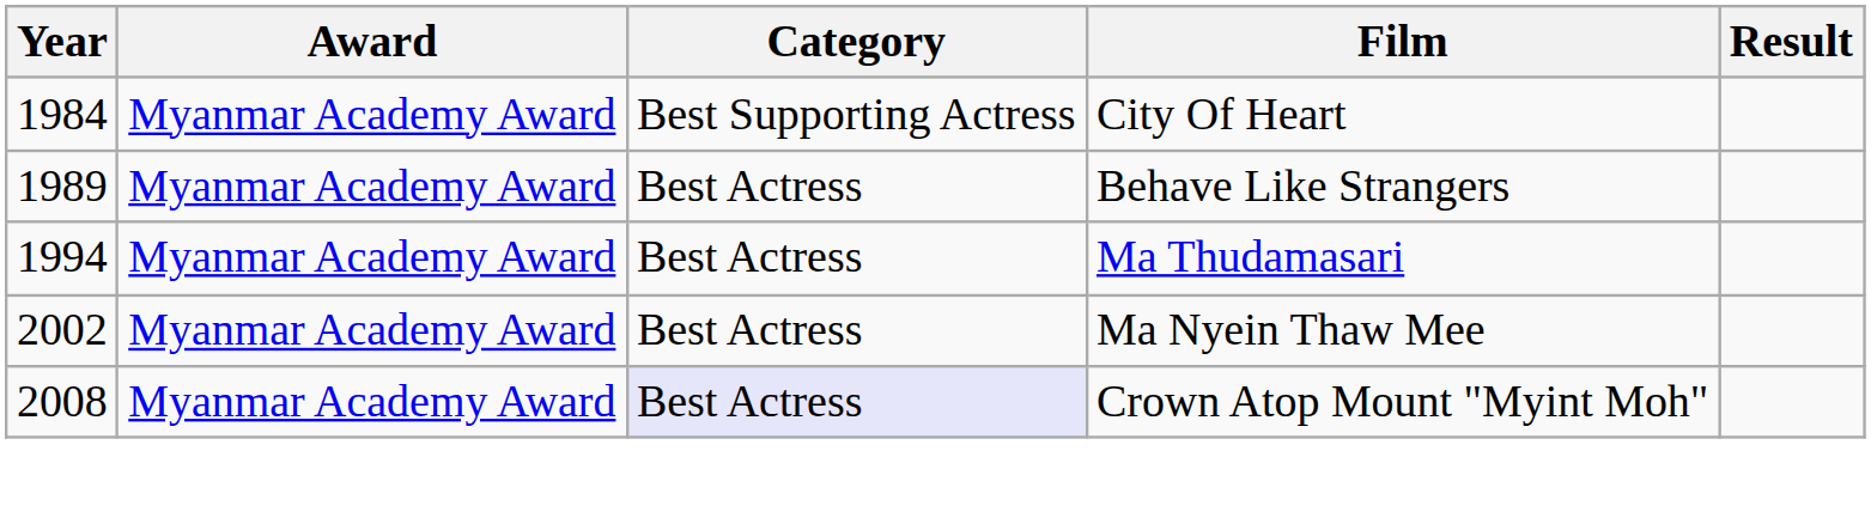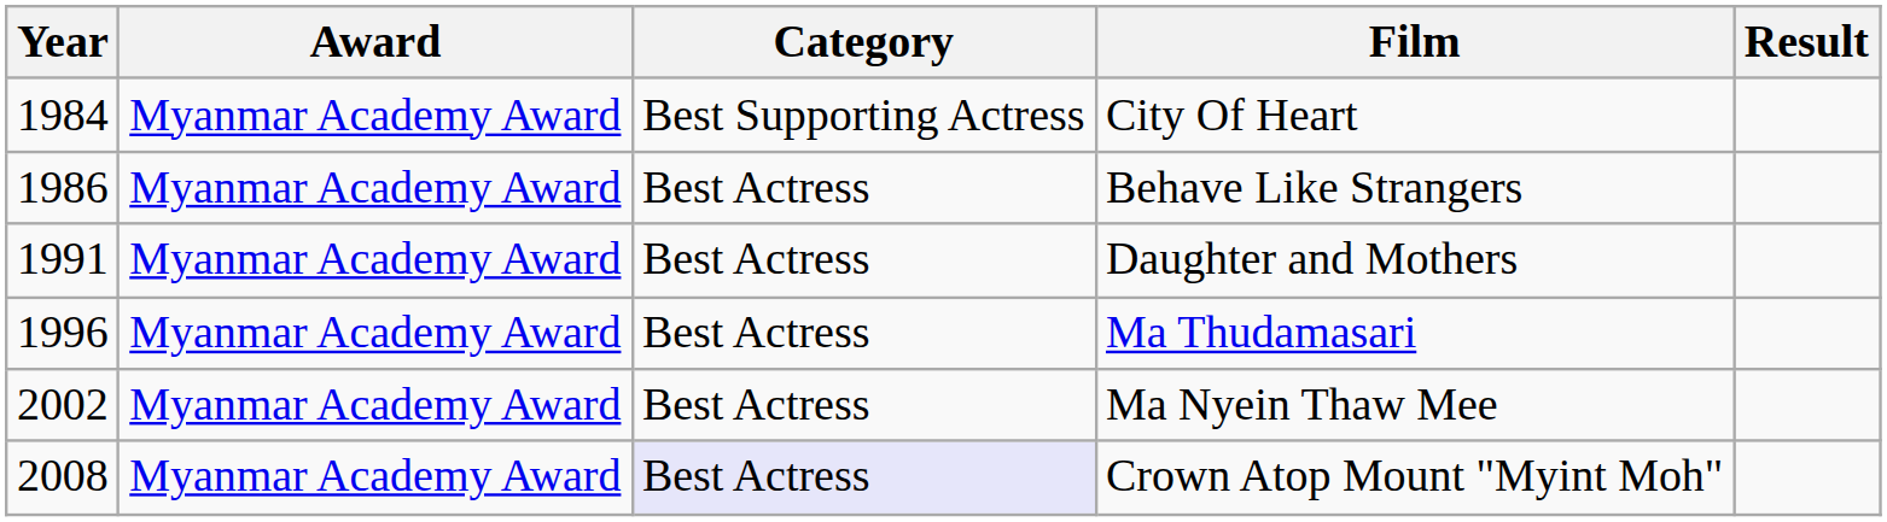 <table class="wikitable">
 <tr>
 <th>Year</th>
 <th>Award</th>
 <th>Category</th>
 <th>Film</th>
 <th>Result</th>
 </tr>
 <tr>
 <td>1984</td>
 <td><a href='#'>Myanmar Academy Award</a></td>
 <td>Best Supporting Actress</td>
 <td>City Of Heart</td>
 <td></td>
 </tr>
 <tr>
-<td>1989</td>
+<td>1986</td>
 <td><a href='#'>Myanmar Academy Award</a></td>
 <td>Best Actress</td>
 <td>Behave Like Strangers</td>
 <td></td>
 </tr>
 <tr>
-<td>1994</td>
+<td>1991</td>
+<td><a href='#'>Myanmar Academy Award</a></td>
+<td>Best Actress</td>
+<td>Daughter and Mothers</td>
+<td></td>
+</tr>
+<tr>
+<td>1996</td>
 <td><a href='#'>Myanmar Academy Award</a></td>
 <td>Best Actress</td>
 <td><a href='#'>Ma Thudamasari</a></td>
 <td></td>
 </tr>
 <tr>
 <td>2002</td>
 <td><a href='#'>Myanmar Academy Award</a></td>
 <td>Best Actress</td>
 <td>Ma Nyein Thaw Mee</td>
 <td></td>
 </tr>
 <tr>
 <td>2008</td>
 <td><a href='#'>Myanmar Academy Award</a></td>
 <td style="background: lavender;">Best Actress</td>
 <td>Crown Atop Mount "Myint Moh"</td>
 <td></td>
 </tr>
 </table>
